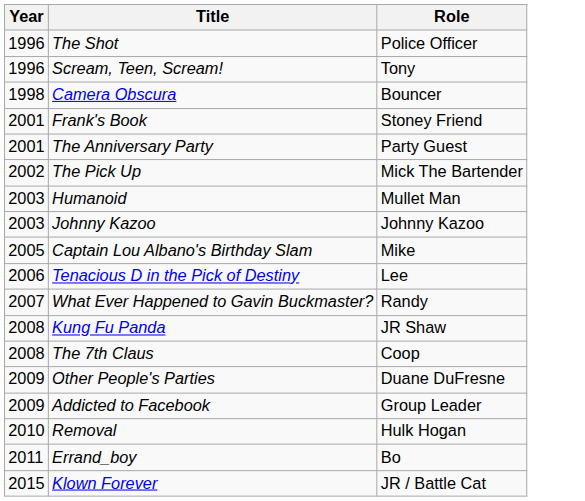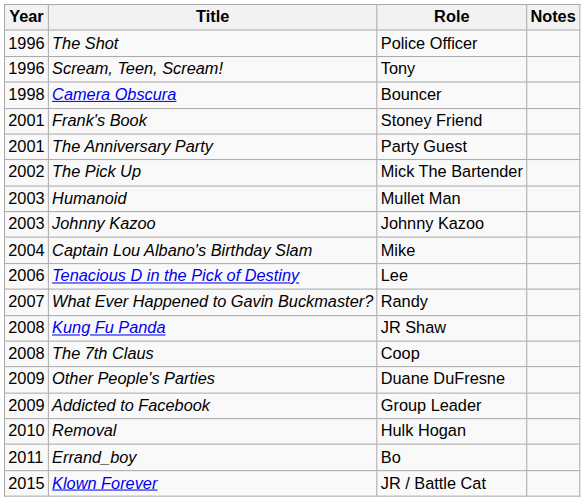 <table class="wikitable sortable">
 <tr>
 <th>Year</th>
 <th>Title</th>
 <th>Role</th>
+<th>Notes</th>
 </tr>
 <tr>
 <td>1996</td>
 <td><em>The Shot</em></td>
 <td>Police Officer</td>
+<td></td>
 </tr>
 <tr>
 <td>1996</td>
 <td><em>Scream, Teen, Scream!</em></td>
 <td>Tony</td>
+<td></td>
 </tr>
 <tr>
 <td>1998</td>
 <td><em><a href='#'>Camera Obscura</a></em></td>
 <td>Bouncer</td>
+<td></td>
 </tr>
 <tr>
 <td>2001</td>
 <td><em>Frank's Book</em></td>
 <td>Stoney Friend</td>
+<td></td>
 </tr>
 <tr>
 <td>2001</td>
 <td><em>The Anniversary Party</em></td>
 <td>Party Guest</td>
+<td></td>
 </tr>
 <tr>
 <td>2002</td>
 <td><em>The Pick Up</em></td>
 <td>Mick The Bartender</td>
+<td></td>
 </tr>
 <tr>
 <td>2003</td>
 <td><em>Humanoid</em></td>
 <td>Mullet Man</td>
+<td></td>
 </tr>
 <tr>
 <td>2003</td>
 <td><em>Johnny Kazoo</em></td>
 <td>Johnny Kazoo</td>
+<td></td>
 </tr>
 <tr>
-<td>2005</td>
+<td>2004</td>
 <td><em>Captain Lou Albano's Birthday Slam</em></td>
 <td>Mike</td>
+<td></td>
 </tr>
 <tr>
 <td>2006</td>
 <td><em><a href='#'>Tenacious D in the Pick of Destiny</a></em></td>
 <td>Lee</td>
+<td></td>
 </tr>
 <tr>
 <td>2007</td>
 <td><em>What Ever Happened to Gavin Buckmaster?</em></td>
 <td>Randy</td>
+<td></td>
 </tr>
 <tr>
 <td>2008</td>
 <td><em><a href='#'>Kung Fu Panda</a></em></td>
 <td>JR Shaw</td>
+<td></td>
 </tr>
 <tr>
 <td>2008</td>
 <td><em>The 7th Claus</em></td>
 <td>Coop</td>
+<td></td>
 </tr>
 <tr>
 <td>2009</td>
 <td><em>Other People's Parties</em></td>
 <td>Duane DuFresne</td>
+<td></td>
 </tr>
 <tr>
 <td>2009</td>
 <td><em>Addicted to Facebook</em></td>
 <td>Group Leader</td>
+<td></td>
 </tr>
 <tr>
 <td>2010</td>
 <td><em>Removal</em></td>
 <td>Hulk Hogan</td>
+<td></td>
 </tr>
 <tr>
 <td>2011</td>
 <td><em>Errand_boy</em></td>
 <td>Bo</td>
+<td></td>
 </tr>
 <tr>
 <td>2015</td>
 <td><em><a href='#'>Klown Forever</a></em></td>
 <td>JR / Battle Cat</td>
+<td></td>
 </tr>
 </table>
